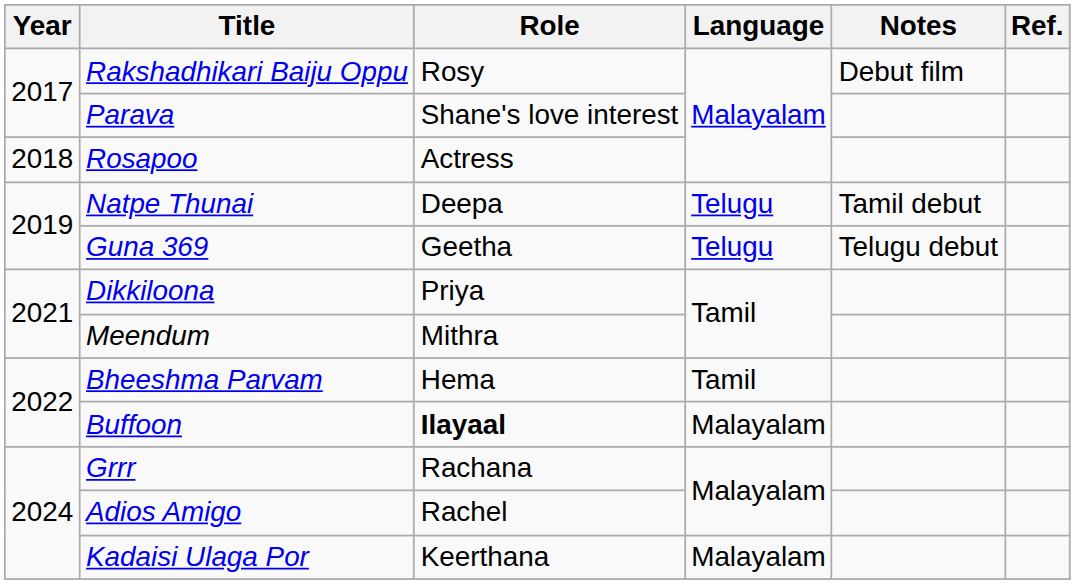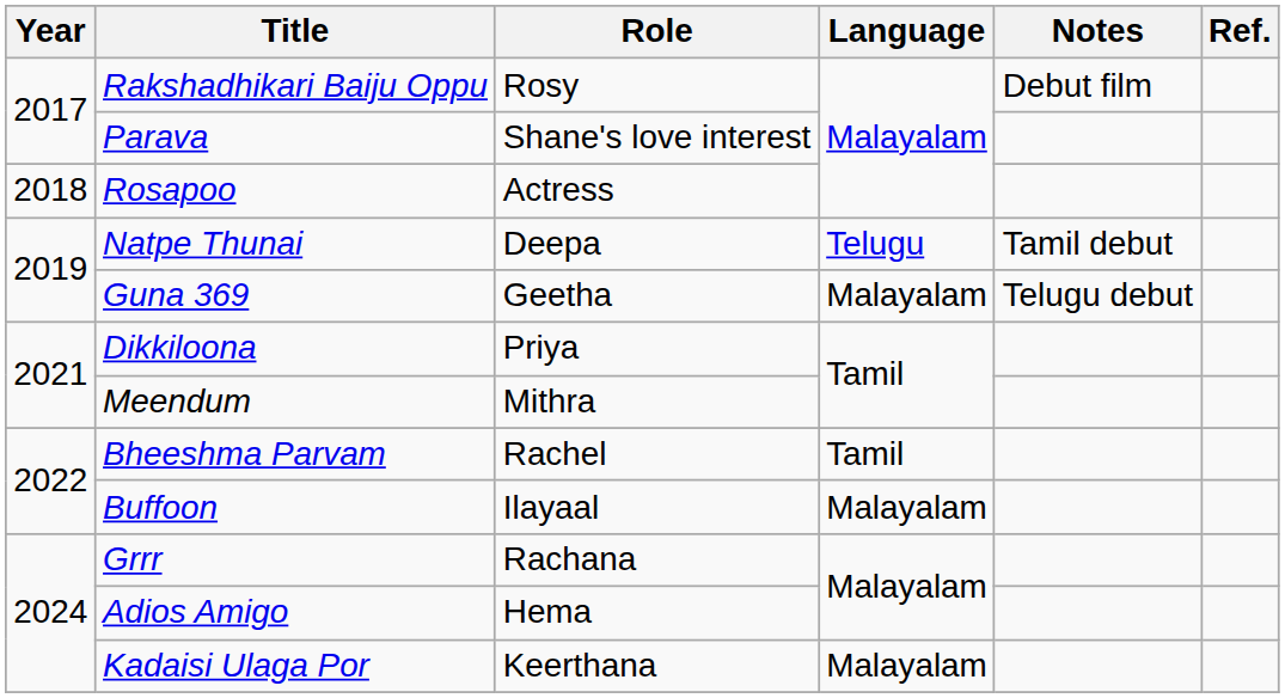 <table class="wikitable sortable">
 <tr>
 <th>Year</th>
 <th>Title</th>
 <th>Role</th>
 <th>Language</th>
 <th class="unsortable">Notes</th>
 <th class="unsortable">Ref.</th>
 </tr>
 <tr>
 <td rowspan=2>2017</td>
 <td><em><a href='#'>Rakshadhikari Baiju Oppu</a></em></td>
 <td>Rosy</td>
 <td rowspan="3"><a href='#'>Malayalam</a></td>
 <td>Debut film</td>
 <td></td>
 </tr>
 <tr>
 <td><em><a href='#'>Parava</a></em></td>
 <td>Shane's love interest</td>
 <td></td>
 <td></td>
 </tr>
 <tr>
 <td>2018</td>
 <td><em><a href='#'>Rosapoo</a></em></td>
 <td>Actress</td>
 <td></td>
 <td></td>
 </tr>
 <tr>
 <td rowspan=2>2019</td>
 <td><em><a href='#'>Natpe Thunai</a></em></td>
 <td>Deepa</td>
 <td><a href='#'>Telugu</a></td>
 <td>Tamil debut</td>
 <td></td>
 </tr>
 <tr>
 <td><em><a href='#'>Guna 369</a></em></td>
 <td>Geetha</td>
-<td><a href='#'>Telugu</a></td>
+<td>Malayalam</td>
 <td>Telugu debut</td>
 <td></td>
 </tr>
 <tr>
 <td rowspan=2>2021</td>
 <td><em><a href='#'>Dikkiloona</a></em></td>
 <td>Priya</td>
 <td rowspan="2">Tamil</td>
 <td></td>
 <td></td>
 </tr>
 <tr>
 <td><em>Meendum</em></td>
 <td>Mithra</td>
 <td></td>
 <td></td>
 </tr>
 <tr>
 <td rowspan=2>2022</td>
 <td><em><a href='#'>Bheeshma Parvam</a></em></td>
-<td>Hema</td>
+<td>Rachel</td>
 <td>Tamil</td>
 <td></td>
 <td></td>
 </tr>
 <tr>
 <td><em><a href='#'>Buffoon</a></em></td>
-<td><strong>Ilayaal</strong></td>
+<td>Ilayaal</td>
 <td>Malayalam</td>
 <td></td>
 <td></td>
 </tr>
 <tr>
 <td rowspan=3>2024</td>
 <td><em><a href='#'>Grrr</a></em></td>
 <td>Rachana</td>
 <td rowspan=2>Malayalam</td>
 <td></td>
 <td></td>
 </tr>
 <tr>
 <td><em><a href='#'>Adios Amigo</a></em></td>
-<td>Rachel</td>
+<td>Hema</td>
 <td></td>
 <td></td>
 </tr>
 <tr>
 <td><em><a href='#'>Kadaisi Ulaga Por</a></em></td>
 <td>Keerthana</td>
 <td>Malayalam</td>
 <td></td>
 <td></td>
 </tr>
 </table>
